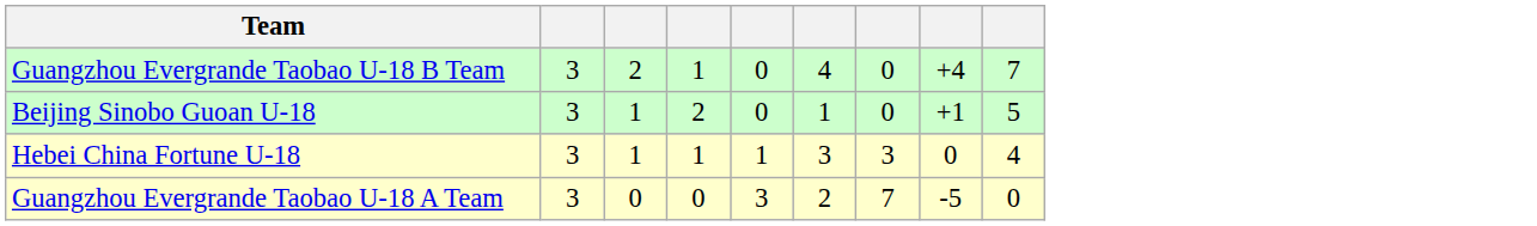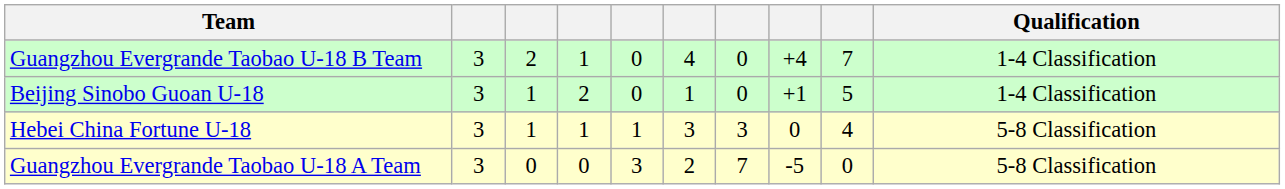 <table class="wikitable" style="text-align:center;">
 <tr>
 <th width=310>Team</th>
 <th width=30></th>
 <th width=30></th>
 <th width=30></th>
 <th width=30></th>
 <th width=30></th>
 <th width=30></th>
 <th width=30></th>
 <th width=30></th>
+<th width=280>Qualification</th>
 </tr>
 <tr bgcolor="#ccffcc">
 <td align="left"><a href='#'>Guangzhou Evergrande Taobao U-18 B Team</a></td>
 <td>3</td>
 <td>2</td>
 <td>1</td>
 <td>0</td>
 <td>4</td>
 <td>0</td>
 <td>+4</td>
 <td>7</td>
+<td>1-4 Classification</td>
 </tr>
 <tr bgcolor="#ccffcc">
 <td align="left"><a href='#'>Beijing Sinobo Guoan U-18</a></td>
 <td>3</td>
 <td>1</td>
 <td>2</td>
 <td>0</td>
 <td>1</td>
 <td>0</td>
 <td>+1</td>
 <td>5</td>
+<td>1-4 Classification</td>
 </tr>
 <tr bgcolor="#ffffcc">
 <td align="left"><a href='#'>Hebei China Fortune U-18</a></td>
 <td>3</td>
 <td>1</td>
 <td>1</td>
 <td>1</td>
 <td>3</td>
 <td>3</td>
 <td>0</td>
 <td>4</td>
+<td>5-8 Classification</td>
 </tr>
 <tr bgcolor="#ffffcc">
 <td align="left"><a href='#'>Guangzhou Evergrande Taobao U-18 A Team</a></td>
 <td>3</td>
 <td>0</td>
 <td>0</td>
 <td>3</td>
 <td>2</td>
 <td>7</td>
 <td>-5</td>
 <td>0</td>
+<td>5-8 Classification</td>
 </tr>
 </table>
